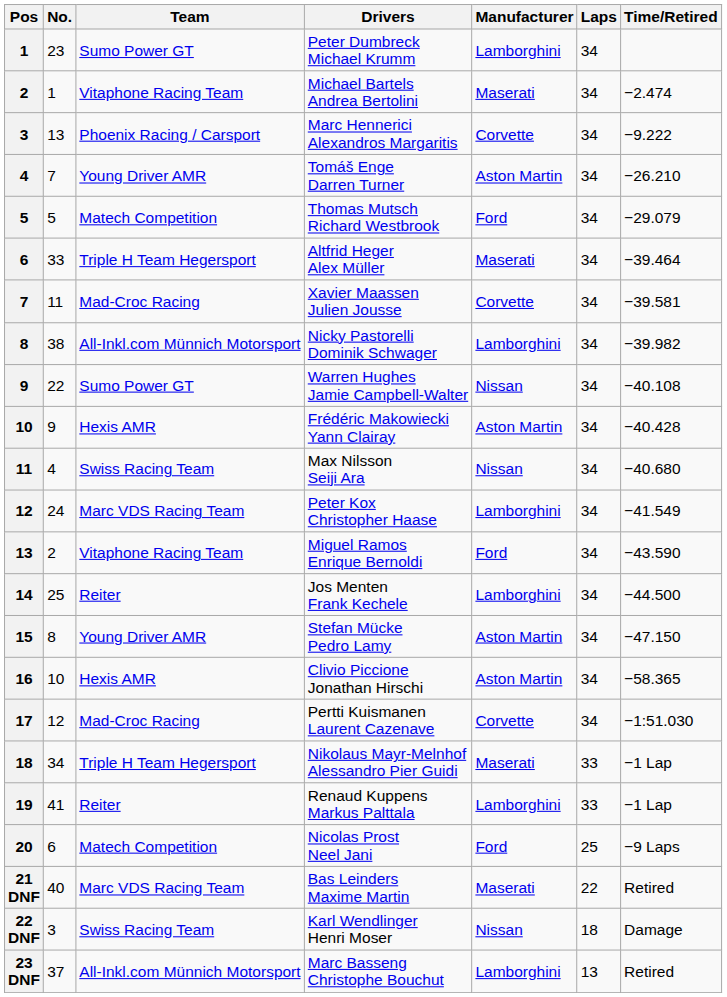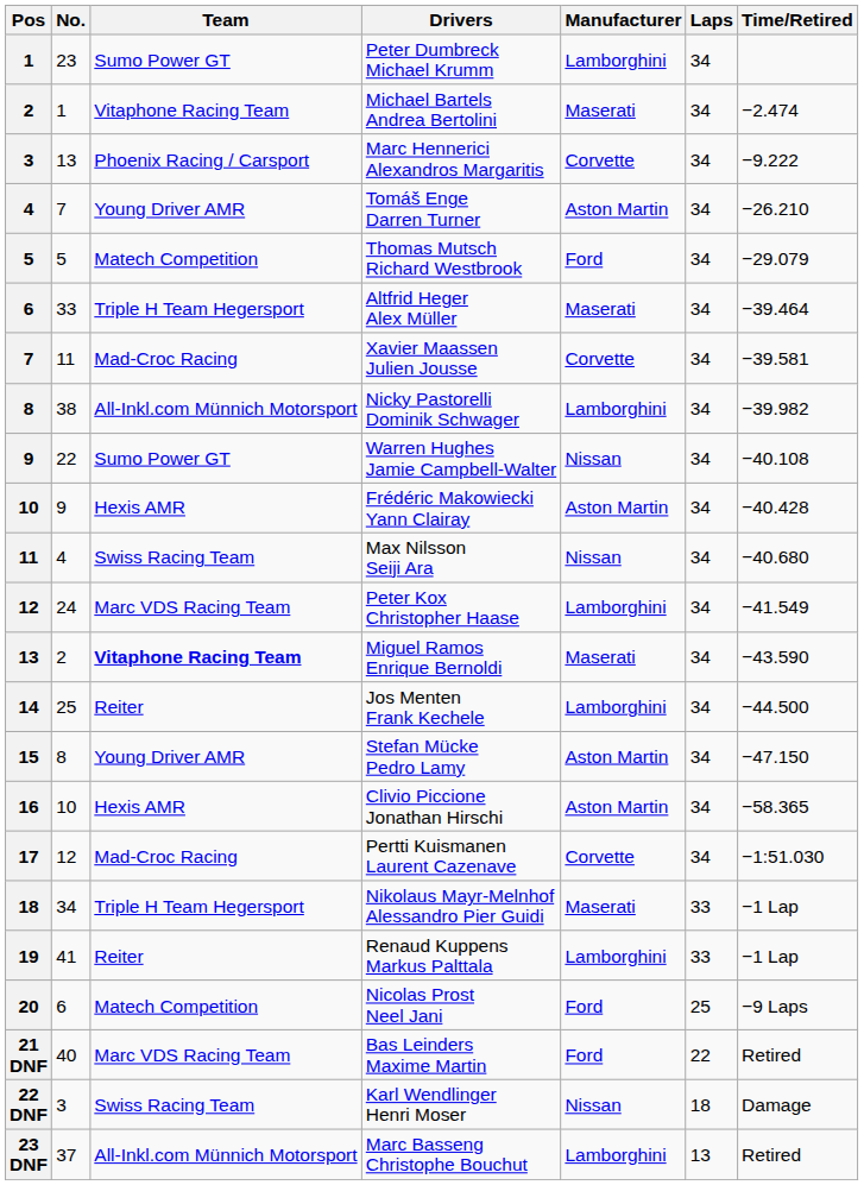 <table class="wikitable" style="font-size: 95%;">
 <tr>
 <th>Pos</th>
 <th>No.</th>
 <th>Team</th>
 <th>Drivers</th>
 <th>Manufacturer</th>
 <th>Laps</th>
 <th>Time/Retired</th>
 </tr>
 <tr>
 <th>1</th>
 <td>23</td>
 <td> <a href='#'>Sumo Power GT</a></td>
 <td> <a href='#'>Peter Dumbreck</a><br> <a href='#'>Michael Krumm</a></td>
 <td><a href='#'>Lamborghini</a></td>
 <td>34</td>
 <td></td>
 </tr>
 <tr>
 <th>2</th>
 <td>1</td>
 <td> <a href='#'>Vitaphone Racing Team</a></td>
 <td> <a href='#'>Michael Bartels</a><br> <a href='#'>Andrea Bertolini</a></td>
 <td><a href='#'>Maserati</a></td>
 <td>34</td>
 <td>−2.474</td>
 </tr>
 <tr>
 <th>3</th>
 <td>13</td>
 <td> <a href='#'>Phoenix Racing / Carsport</a></td>
 <td> <a href='#'>Marc Hennerici</a><br> <a href='#'>Alexandros Margaritis</a></td>
 <td><a href='#'>Corvette</a></td>
 <td>34</td>
 <td>−9.222</td>
 </tr>
 <tr>
 <th>4</th>
 <td>7</td>
 <td> <a href='#'>Young Driver AMR</a></td>
 <td> <a href='#'>Tomáš Enge</a><br> <a href='#'>Darren Turner</a></td>
 <td><a href='#'>Aston Martin</a></td>
 <td>34</td>
 <td>−26.210</td>
 </tr>
 <tr>
 <th>5</th>
 <td>5</td>
 <td> <a href='#'>Matech Competition</a></td>
 <td> <a href='#'>Thomas Mutsch</a><br> <a href='#'>Richard Westbrook</a></td>
 <td><a href='#'>Ford</a></td>
 <td>34</td>
 <td>−29.079</td>
 </tr>
 <tr>
 <th>6</th>
 <td>33</td>
 <td> <a href='#'>Triple H Team Hegersport</a></td>
 <td> <a href='#'>Altfrid Heger</a><br> <a href='#'>Alex Müller</a></td>
 <td><a href='#'>Maserati</a></td>
 <td>34</td>
 <td>−39.464</td>
 </tr>
 <tr>
 <th>7</th>
 <td>11</td>
 <td> <a href='#'>Mad-Croc Racing</a></td>
 <td> <a href='#'>Xavier Maassen</a><br> <a href='#'>Julien Jousse</a></td>
 <td><a href='#'>Corvette</a></td>
 <td>34</td>
 <td>−39.581</td>
 </tr>
 <tr>
 <th>8</th>
 <td>38</td>
 <td> <a href='#'>All-Inkl.com Münnich Motorsport</a></td>
 <td> <a href='#'>Nicky Pastorelli</a><br> <a href='#'>Dominik Schwager</a></td>
 <td><a href='#'>Lamborghini</a></td>
 <td>34</td>
 <td>−39.982</td>
 </tr>
 <tr>
 <th>9</th>
 <td>22</td>
 <td> <a href='#'>Sumo Power GT</a></td>
 <td> <a href='#'>Warren Hughes</a><br> <a href='#'>Jamie Campbell-Walter</a></td>
 <td><a href='#'>Nissan</a></td>
 <td>34</td>
 <td>−40.108</td>
 </tr>
 <tr>
 <th>10</th>
 <td>9</td>
 <td> <a href='#'>Hexis AMR</a></td>
 <td> <a href='#'>Frédéric Makowiecki</a><br> <a href='#'>Yann Clairay</a></td>
 <td><a href='#'>Aston Martin</a></td>
 <td>34</td>
 <td>−40.428</td>
 </tr>
 <tr>
 <th>11</th>
 <td>4</td>
 <td> <a href='#'>Swiss Racing Team</a></td>
 <td> Max Nilsson<br> <a href='#'>Seiji Ara</a></td>
 <td><a href='#'>Nissan</a></td>
 <td>34</td>
 <td>−40.680</td>
 </tr>
 <tr>
 <th>12</th>
 <td>24</td>
 <td> <a href='#'>Marc VDS Racing Team</a></td>
 <td> <a href='#'>Peter Kox</a><br> <a href='#'>Christopher Haase</a></td>
 <td><a href='#'>Lamborghini</a></td>
 <td>34</td>
 <td>−41.549</td>
 </tr>
 <tr>
 <th>13</th>
 <td>2</td>
-<td> <a href='#'>Vitaphone Racing Team</a></td>
+<td><strong> <a href='#'>Vitaphone Racing Team</a></strong></td>
 <td> <a href='#'>Miguel Ramos</a><br> <a href='#'>Enrique Bernoldi</a></td>
-<td><a href='#'>Ford</a></td>
+<td><a href='#'>Maserati</a></td>
 <td>34</td>
 <td>−43.590</td>
 </tr>
 <tr>
 <th>14</th>
 <td>25</td>
 <td> <a href='#'>Reiter</a></td>
 <td> Jos Menten<br> <a href='#'>Frank Kechele</a></td>
 <td><a href='#'>Lamborghini</a></td>
 <td>34</td>
 <td>−44.500</td>
 </tr>
 <tr>
 <th>15</th>
 <td>8</td>
 <td> <a href='#'>Young Driver AMR</a></td>
 <td> <a href='#'>Stefan Mücke</a><br> <a href='#'>Pedro Lamy</a></td>
 <td><a href='#'>Aston Martin</a></td>
 <td>34</td>
 <td>−47.150</td>
 </tr>
 <tr>
 <th>16</th>
 <td>10</td>
 <td> <a href='#'>Hexis AMR</a></td>
 <td> <a href='#'>Clivio Piccione</a><br> Jonathan Hirschi</td>
 <td><a href='#'>Aston Martin</a></td>
 <td>34</td>
 <td>−58.365</td>
 </tr>
 <tr>
 <th>17</th>
 <td>12</td>
 <td> <a href='#'>Mad-Croc Racing</a></td>
 <td> Pertti Kuismanen<br> <a href='#'>Laurent Cazenave</a></td>
 <td><a href='#'>Corvette</a></td>
 <td>34</td>
 <td>−1:51.030</td>
 </tr>
 <tr>
 <th>18</th>
 <td>34</td>
 <td> <a href='#'>Triple H Team Hegersport</a></td>
 <td> <a href='#'>Nikolaus Mayr-Melnhof</a><br> <a href='#'>Alessandro Pier Guidi</a></td>
 <td><a href='#'>Maserati</a></td>
 <td>33</td>
 <td>−1 Lap</td>
 </tr>
 <tr>
 <th>19</th>
 <td>41</td>
 <td> <a href='#'>Reiter</a></td>
 <td> Renaud Kuppens<br> <a href='#'>Markus Palttala</a></td>
 <td><a href='#'>Lamborghini</a></td>
 <td>33</td>
 <td>−1 Lap</td>
 </tr>
 <tr>
 <th>20</th>
 <td>6</td>
 <td> <a href='#'>Matech Competition</a></td>
 <td> <a href='#'>Nicolas Prost</a><br> <a href='#'>Neel Jani</a></td>
 <td><a href='#'>Ford</a></td>
 <td>25</td>
 <td>−9 Laps</td>
 </tr>
 <tr>
 <th>21<br>DNF</th>
 <td>40</td>
 <td> <a href='#'>Marc VDS Racing Team</a></td>
 <td> <a href='#'>Bas Leinders</a><br> <a href='#'>Maxime Martin</a></td>
-<td><a href='#'>Maserati</a></td>
+<td><a href='#'>Ford</a></td>
 <td>22</td>
 <td>Retired</td>
 </tr>
 <tr>
 <th>22<br>DNF</th>
 <td>3</td>
 <td> <a href='#'>Swiss Racing Team</a></td>
 <td> <a href='#'>Karl Wendlinger</a><br> Henri Moser</td>
 <td><a href='#'>Nissan</a></td>
 <td>18</td>
 <td>Damage</td>
 </tr>
 <tr>
 <th>23<br>DNF</th>
 <td>37</td>
 <td> <a href='#'>All-Inkl.com Münnich Motorsport</a></td>
 <td> <a href='#'>Marc Basseng</a><br> <a href='#'>Christophe Bouchut</a></td>
 <td><a href='#'>Lamborghini</a></td>
 <td>13</td>
 <td>Retired</td>
 </tr>
 <tr>
 </tr>
 </table>
